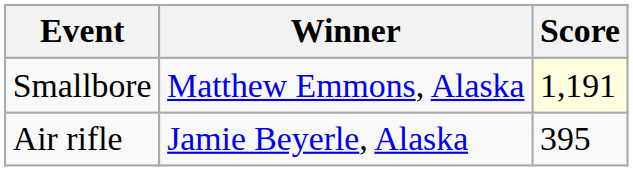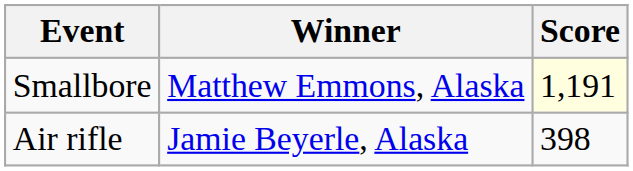 <table class="wikitable sortable">
 <tr>
 <th>Event</th>
 <th>Winner</th>
 <th>Score</th>
 </tr>
 <tr>
 <td>Smallbore</td>
 <td><a href='#'>Matthew Emmons</a>, <a href='#'>Alaska</a></td>
 <td style="background: lightyellow;">1,191</td>
 </tr>
 <tr>
 <td>Air rifle</td>
 <td><a href='#'>Jamie Beyerle</a>, <a href='#'>Alaska</a></td>
-<td>395</td>
+<td>398</td>
 </tr>
 </table>
